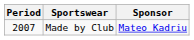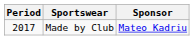 <table class="wikitable" style="text-align: center">
 <tr>
 <th>Period</th>
 <th>Sportswear</th>
 <th>Sponsor</th>
 </tr>
 <tr>
-<td>2007</td>
+<td>2017</td>
 <td rowspan=1>Made by Club</td>
 <td rowspan=2> <a href='#'>Mateo Kadriu</a></td>
 </tr>
 </table>
